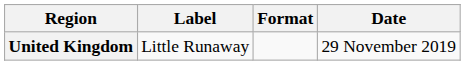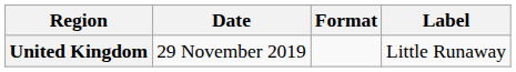 <table class="wikitable plainrowheaders">
 <tr>
 <th scope="col">Region</th>
+<th scope="col">Date</th>
+<th scope="col">Format</th>
 <th scope="col">Label</th>
-<th scope="col">Format</th>
-<th scope="col">Date</th>
 </tr>
 <tr>
 <th scope="row">United Kingdom</th>
+<td>29 November 2019</td>
+<td></td>
 <td>Little Runaway</td>
-<td></td>
-<td>29 November 2019</td>
 </tr>
 </table>
